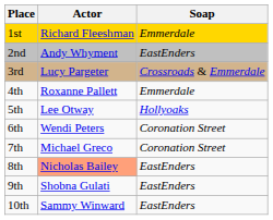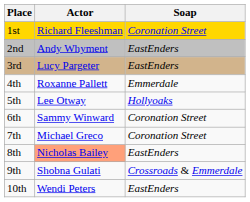 <table class="wikitable">
 <tr>
 <th>Place</th>
 <th>Actor</th>
 <th>Soap</th>
 </tr>
 <tr bgcolor="gold">
 <td>1st</td>
 <td><a href='#'>Richard Fleeshman</a></td>
-<td><em>Emmerdale</em></td>
+<td><em><a href='#'>Coronation Street</a></em></td>
 </tr>
 <tr bgcolor="silver">
 <td>2nd</td>
 <td><a href='#'>Andy Whyment</a></td>
 <td><em>EastEnders</em></td>
 </tr>
 <tr bgcolor="tan">
 <td>3rd</td>
 <td><a href='#'>Lucy Pargeter</a></td>
-<td><em><a href='#'>Crossroads</a></em> & <em><a href='#'>Emmerdale</a></em></td>
+<td><em>EastEnders</em></td>
 </tr>
 <tr>
 <td>4th</td>
 <td><a href='#'>Roxanne Pallett</a></td>
 <td><em>Emmerdale</em></td>
 </tr>
 <tr>
 <td>5th</td>
 <td><a href='#'>Lee Otway</a></td>
 <td><em><a href='#'>Hollyoaks</a></em></td>
 </tr>
 <tr>
 <td>6th</td>
-<td><a href='#'>Wendi Peters</a></td>
+<td><a href='#'>Sammy Winward</a></td>
 <td><em>Coronation Street</em></td>
 </tr>
 <tr>
 <td>7th</td>
 <td><a href='#'>Michael Greco</a></td>
 <td><em>Coronation Street</em></td>
 </tr>
 <tr>
 <td>8th</td>
 <td style="background: lightsalmon;"><a href='#'>Nicholas Bailey</a></td>
 <td><em>EastEnders</em></td>
 </tr>
 <tr>
 <td>9th</td>
 <td><a href='#'>Shobna Gulati</a></td>
-<td><em>EastEnders</em></td>
+<td><em><a href='#'>Crossroads</a></em> & <em><a href='#'>Emmerdale</a></em></td>
 </tr>
 <tr>
 <td>10th</td>
-<td><a href='#'>Sammy Winward</a></td>
+<td><a href='#'>Wendi Peters</a></td>
 <td><em>EastEnders</em></td>
 </tr>
 </table>
